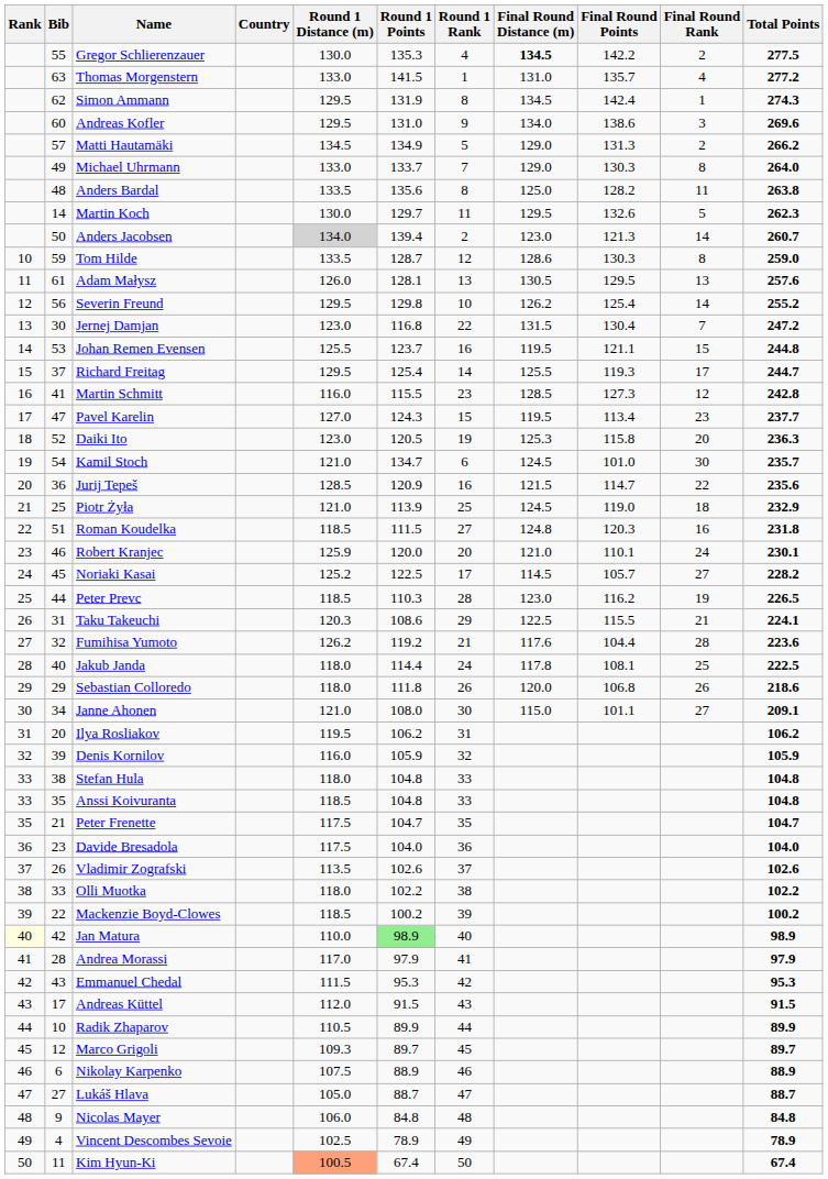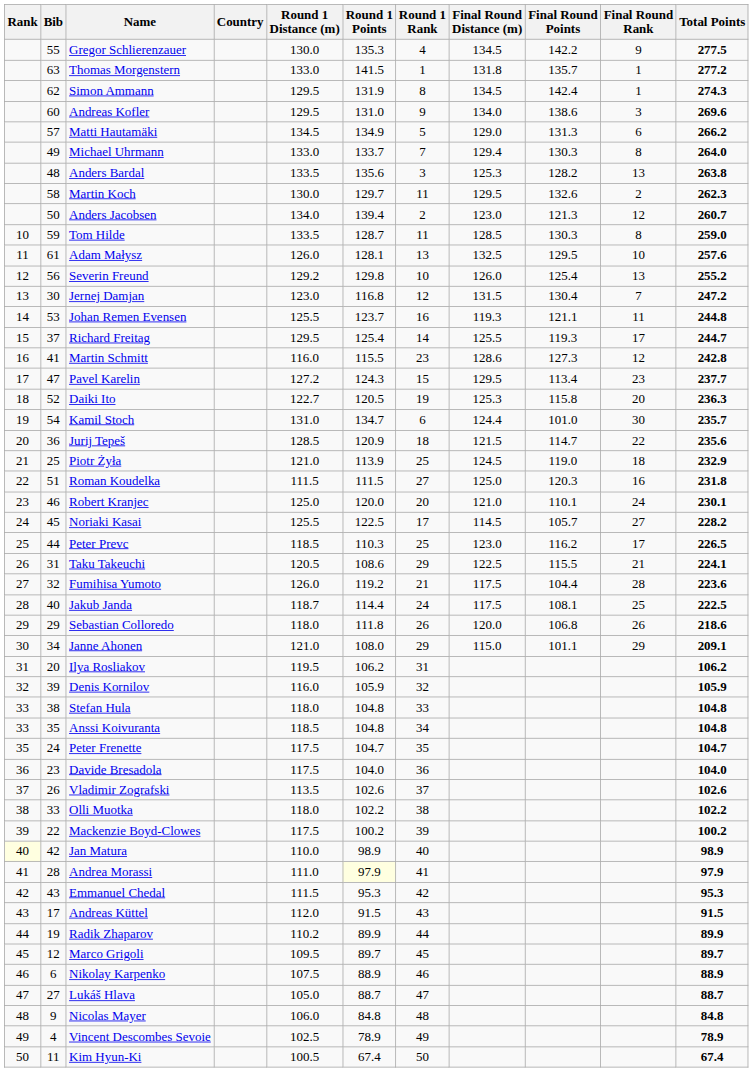 <table class="wikitable sortable" style="text-align:center">
 <tr>
 <th>Rank</th>
 <th>Bib</th>
 <th>Name</th>
 <th>Country</th>
 <th>Round 1<br>Distance (m)</th>
 <th>Round 1<br>Points</th>
 <th>Round 1<br>Rank</th>
 <th>Final Round <br>Distance (m)</th>
 <th>Final Round <br>Points</th>
 <th>Final Round<br> Rank</th>
 <th>Total Points</th>
 </tr>
 <tr>
 <td></td>
 <td>55</td>
 <td align=left><a href='#'>Gregor Schlierenzauer</a></td>
 <td align=left></td>
 <td>130.0</td>
 <td>135.3</td>
 <td>4</td>
-<td><strong>134.5</strong></td>
+<td>134.5</td>
 <td>142.2</td>
-<td>2</td>
+<td>9</td>
 <td><strong>277.5</strong></td>
 </tr>
 <tr>
 <td></td>
 <td>63</td>
 <td align=left><a href='#'>Thomas Morgenstern</a></td>
 <td align=left></td>
 <td>133.0</td>
 <td>141.5</td>
 <td>1</td>
-<td>131.0</td>
+<td>131.8</td>
 <td>135.7</td>
-<td>4</td>
+<td>1</td>
 <td><strong>277.2</strong></td>
 </tr>
 <tr>
 <td></td>
 <td>62</td>
 <td align=left><a href='#'>Simon Ammann</a></td>
 <td align=left></td>
 <td>129.5</td>
 <td>131.9</td>
 <td>8</td>
 <td>134.5</td>
 <td>142.4</td>
 <td>1</td>
 <td><strong>274.3</strong></td>
 </tr>
 <tr>
 <td></td>
 <td>60</td>
 <td align=left><a href='#'>Andreas Kofler</a></td>
 <td align=left></td>
 <td>129.5</td>
 <td>131.0</td>
 <td>9</td>
 <td>134.0</td>
 <td>138.6</td>
 <td>3</td>
 <td><strong>269.6</strong></td>
 </tr>
 <tr>
 <td></td>
 <td>57</td>
 <td align=left><a href='#'>Matti Hautamäki</a></td>
 <td align=left></td>
 <td>134.5</td>
 <td>134.9</td>
 <td>5</td>
 <td>129.0</td>
 <td>131.3</td>
-<td>2</td>
+<td>6</td>
 <td><strong>266.2</strong></td>
 </tr>
 <tr>
 <td></td>
 <td>49</td>
 <td align=left><a href='#'>Michael Uhrmann</a></td>
 <td align=left></td>
 <td>133.0</td>
 <td>133.7</td>
 <td>7</td>
-<td>129.0</td>
+<td>129.4</td>
 <td>130.3</td>
 <td>8</td>
 <td><strong>264.0</strong></td>
 </tr>
 <tr>
 <td></td>
 <td>48</td>
 <td align=left><a href='#'>Anders Bardal</a></td>
 <td align=left></td>
 <td>133.5</td>
 <td>135.6</td>
-<td>8</td>
-<td>125.0</td>
+<td>3</td>
+<td>125.3</td>
 <td>128.2</td>
-<td>11</td>
+<td>13</td>
 <td><strong>263.8</strong></td>
 </tr>
 <tr>
 <td></td>
-<td>14</td>
+<td>58</td>
 <td align=left><a href='#'>Martin Koch</a></td>
 <td align=left></td>
 <td>130.0</td>
 <td>129.7</td>
 <td>11</td>
 <td>129.5</td>
 <td>132.6</td>
-<td>5</td>
+<td>2</td>
 <td><strong>262.3</strong></td>
 </tr>
 <tr>
 <td></td>
 <td>50</td>
 <td align=left><a href='#'>Anders Jacobsen</a></td>
 <td align=left></td>
-<td style="background: lightgrey;">134.0</td>
+<td>134.0</td>
 <td>139.4</td>
 <td>2</td>
 <td>123.0</td>
 <td>121.3</td>
-<td>14</td>
+<td>12</td>
 <td><strong>260.7</strong></td>
 </tr>
 <tr>
 <td>10</td>
 <td>59</td>
 <td align=left><a href='#'>Tom Hilde</a></td>
 <td align=left></td>
 <td>133.5</td>
 <td>128.7</td>
-<td>12</td>
-<td>128.6</td>
+<td>11</td>
+<td>128.5</td>
 <td>130.3</td>
 <td>8</td>
 <td><strong>259.0</strong></td>
 </tr>
 <tr>
 <td>11</td>
 <td>61</td>
 <td align=left><a href='#'>Adam Małysz</a></td>
 <td align=left></td>
 <td>126.0</td>
 <td>128.1</td>
 <td>13</td>
-<td>130.5</td>
+<td>132.5</td>
 <td>129.5</td>
-<td>13</td>
+<td>10</td>
 <td><strong>257.6</strong></td>
 </tr>
 <tr>
 <td>12</td>
 <td>56</td>
 <td align=left><a href='#'>Severin Freund</a></td>
 <td align=left></td>
-<td>129.5</td>
+<td>129.2</td>
 <td>129.8</td>
 <td>10</td>
-<td>126.2</td>
+<td>126.0</td>
 <td>125.4</td>
-<td>14</td>
+<td>13</td>
 <td><strong>255.2</strong></td>
 </tr>
 <tr>
 <td>13</td>
 <td>30</td>
 <td align=left><a href='#'>Jernej Damjan</a></td>
 <td align=left></td>
 <td>123.0</td>
 <td>116.8</td>
-<td>22</td>
+<td>12</td>
 <td>131.5</td>
 <td>130.4</td>
 <td>7</td>
 <td><strong>247.2</strong></td>
 </tr>
 <tr>
 <td>14</td>
 <td>53</td>
 <td align=left><a href='#'>Johan Remen Evensen</a></td>
 <td align=left></td>
 <td>125.5</td>
 <td>123.7</td>
 <td>16</td>
-<td>119.5</td>
+<td>119.3</td>
 <td>121.1</td>
-<td>15</td>
+<td>11</td>
 <td><strong>244.8</strong></td>
 </tr>
 <tr>
 <td>15</td>
 <td>37</td>
 <td align=left><a href='#'>Richard Freitag</a></td>
 <td align=left></td>
 <td>129.5</td>
 <td>125.4</td>
 <td>14</td>
 <td>125.5</td>
 <td>119.3</td>
 <td>17</td>
 <td><strong>244.7</strong></td>
 </tr>
 <tr>
 <td>16</td>
 <td>41</td>
 <td align=left><a href='#'>Martin Schmitt</a></td>
 <td align=left></td>
 <td>116.0</td>
 <td>115.5</td>
 <td>23</td>
-<td>128.5</td>
+<td>128.6</td>
 <td>127.3</td>
 <td>12</td>
 <td><strong>242.8</strong></td>
 </tr>
 <tr>
 <td>17</td>
 <td>47</td>
 <td align=left><a href='#'>Pavel Karelin</a></td>
 <td align=left></td>
-<td>127.0</td>
+<td>127.2</td>
 <td>124.3</td>
 <td>15</td>
-<td>119.5</td>
+<td>129.5</td>
 <td>113.4</td>
 <td>23</td>
 <td><strong>237.7</strong></td>
 </tr>
 <tr>
 <td>18</td>
 <td>52</td>
 <td align=left><a href='#'>Daiki Ito</a></td>
 <td align=left></td>
-<td>123.0</td>
+<td>122.7</td>
 <td>120.5</td>
 <td>19</td>
 <td>125.3</td>
 <td>115.8</td>
 <td>20</td>
 <td><strong>236.3</strong></td>
 </tr>
 <tr>
 <td>19</td>
 <td>54</td>
 <td align=left><a href='#'>Kamil Stoch</a></td>
 <td align=left></td>
-<td>121.0</td>
+<td>131.0</td>
 <td>134.7</td>
 <td>6</td>
-<td>124.5</td>
+<td>124.4</td>
 <td>101.0</td>
 <td>30</td>
 <td><strong>235.7</strong></td>
 </tr>
 <tr>
 <td>20</td>
 <td>36</td>
 <td align=left><a href='#'>Jurij Tepeš</a></td>
 <td align=left></td>
 <td>128.5</td>
 <td>120.9</td>
-<td>16</td>
+<td>18</td>
 <td>121.5</td>
 <td>114.7</td>
 <td>22</td>
 <td><strong>235.6</strong></td>
 </tr>
 <tr>
 <td>21</td>
 <td>25</td>
 <td align=left><a href='#'>Piotr Żyła</a></td>
 <td align=left></td>
 <td>121.0</td>
 <td>113.9</td>
 <td>25</td>
 <td>124.5</td>
 <td>119.0</td>
 <td>18</td>
 <td><strong>232.9</strong></td>
 </tr>
 <tr>
 <td>22</td>
 <td>51</td>
 <td align=left><a href='#'>Roman Koudelka</a></td>
 <td align=left></td>
-<td>118.5</td>
+<td>111.5</td>
 <td>111.5</td>
 <td>27</td>
-<td>124.8</td>
+<td>125.0</td>
 <td>120.3</td>
 <td>16</td>
 <td><strong>231.8</strong></td>
 </tr>
 <tr>
 <td>23</td>
 <td>46</td>
 <td align=left><a href='#'>Robert Kranjec</a></td>
 <td align=left></td>
-<td>125.9</td>
+<td>125.0</td>
 <td>120.0</td>
 <td>20</td>
 <td>121.0</td>
 <td>110.1</td>
 <td>24</td>
 <td><strong>230.1</strong></td>
 </tr>
 <tr>
 <td>24</td>
 <td>45</td>
 <td align=left><a href='#'>Noriaki Kasai</a></td>
 <td align=left></td>
-<td>125.2</td>
+<td>125.5</td>
 <td>122.5</td>
 <td>17</td>
 <td>114.5</td>
 <td>105.7</td>
 <td>27</td>
 <td><strong>228.2</strong></td>
 </tr>
 <tr>
 <td>25</td>
 <td>44</td>
 <td align=left><a href='#'>Peter Prevc</a></td>
 <td align=left></td>
 <td>118.5</td>
 <td>110.3</td>
-<td>28</td>
+<td>25</td>
 <td>123.0</td>
 <td>116.2</td>
-<td>19</td>
+<td>17</td>
 <td><strong>226.5</strong></td>
 </tr>
 <tr>
 <td>26</td>
 <td>31</td>
 <td align=left><a href='#'>Taku Takeuchi</a></td>
 <td align=left></td>
-<td>120.3</td>
+<td>120.5</td>
 <td>108.6</td>
 <td>29</td>
 <td>122.5</td>
 <td>115.5</td>
 <td>21</td>
 <td><strong>224.1</strong></td>
 </tr>
 <tr>
 <td>27</td>
 <td>32</td>
 <td align=left><a href='#'>Fumihisa Yumoto</a></td>
 <td align=left></td>
-<td>126.2</td>
+<td>126.0</td>
 <td>119.2</td>
 <td>21</td>
-<td>117.6</td>
+<td>117.5</td>
 <td>104.4</td>
 <td>28</td>
 <td><strong>223.6</strong></td>
 </tr>
 <tr>
 <td>28</td>
 <td>40</td>
 <td align=left><a href='#'>Jakub Janda</a></td>
 <td align=left></td>
-<td>118.0</td>
+<td>118.7</td>
 <td>114.4</td>
 <td>24</td>
-<td>117.8</td>
+<td>117.5</td>
 <td>108.1</td>
 <td>25</td>
 <td><strong>222.5</strong></td>
 </tr>
 <tr>
 <td>29</td>
 <td>29</td>
 <td align=left><a href='#'>Sebastian Colloredo</a></td>
 <td align=left></td>
 <td>118.0</td>
 <td>111.8</td>
 <td>26</td>
 <td>120.0</td>
 <td>106.8</td>
 <td>26</td>
 <td><strong>218.6</strong></td>
 </tr>
 <tr>
 <td>30</td>
 <td>34</td>
 <td align=left><a href='#'>Janne Ahonen</a></td>
 <td align=left></td>
 <td>121.0</td>
 <td>108.0</td>
-<td>30</td>
+<td>29</td>
 <td>115.0</td>
 <td>101.1</td>
-<td>27</td>
+<td>29</td>
 <td><strong>209.1</strong></td>
 </tr>
 <tr>
 <td>31</td>
 <td>20</td>
 <td align=left><a href='#'>Ilya Rosliakov</a></td>
 <td align=left></td>
 <td>119.5</td>
 <td>106.2</td>
 <td>31</td>
 <td></td>
 <td></td>
 <td></td>
 <td><strong>106.2</strong></td>
 </tr>
 <tr>
 <td>32</td>
 <td>39</td>
 <td align=left><a href='#'>Denis Kornilov</a></td>
 <td align=left></td>
 <td>116.0</td>
 <td>105.9</td>
 <td>32</td>
 <td></td>
 <td></td>
 <td></td>
 <td><strong>105.9</strong></td>
 </tr>
 <tr>
 <td>33</td>
 <td>38</td>
 <td align=left><a href='#'>Stefan Hula</a></td>
 <td align=left></td>
 <td>118.0</td>
 <td>104.8</td>
 <td>33</td>
 <td></td>
 <td></td>
 <td></td>
 <td><strong>104.8</strong></td>
 </tr>
 <tr>
 <td>33</td>
 <td>35</td>
 <td align=left><a href='#'>Anssi Koivuranta</a></td>
 <td align=left></td>
 <td>118.5</td>
 <td>104.8</td>
-<td>33</td>
+<td>34</td>
 <td></td>
 <td></td>
 <td></td>
 <td><strong>104.8</strong></td>
 </tr>
 <tr>
 <td>35</td>
-<td>21</td>
+<td>24</td>
 <td align=left><a href='#'>Peter Frenette</a></td>
 <td align=left></td>
 <td>117.5</td>
 <td>104.7</td>
 <td>35</td>
 <td></td>
 <td></td>
 <td></td>
 <td><strong>104.7</strong></td>
 </tr>
 <tr>
 <td>36</td>
 <td>23</td>
 <td align=left><a href='#'>Davide Bresadola</a></td>
 <td align=left></td>
 <td>117.5</td>
 <td>104.0</td>
 <td>36</td>
 <td></td>
 <td></td>
 <td></td>
 <td><strong>104.0</strong></td>
 </tr>
 <tr>
 <td>37</td>
 <td>26</td>
 <td align=left><a href='#'>Vladimir Zografski</a></td>
 <td align=left></td>
 <td>113.5</td>
 <td>102.6</td>
 <td>37</td>
 <td></td>
 <td></td>
 <td></td>
 <td><strong>102.6</strong></td>
 </tr>
 <tr>
 <td>38</td>
 <td>33</td>
 <td align=left><a href='#'>Olli Muotka</a></td>
 <td align=left></td>
 <td>118.0</td>
 <td>102.2</td>
 <td>38</td>
 <td></td>
 <td></td>
 <td></td>
 <td><strong>102.2</strong></td>
 </tr>
 <tr>
 <td>39</td>
 <td>22</td>
 <td align=left><a href='#'>Mackenzie Boyd-Clowes</a></td>
 <td align=left></td>
-<td>118.5</td>
+<td>117.5</td>
 <td>100.2</td>
 <td>39</td>
 <td></td>
 <td></td>
 <td></td>
 <td><strong>100.2</strong></td>
 </tr>
 <tr>
 <td style="background: lightyellow;">40</td>
 <td>42</td>
 <td align=left><a href='#'>Jan Matura</a></td>
 <td align=left></td>
 <td>110.0</td>
-<td style="background: lightgreen;">98.9</td>
+<td>98.9</td>
 <td>40</td>
 <td></td>
 <td></td>
 <td></td>
 <td><strong>98.9</strong></td>
 </tr>
 <tr>
 <td>41</td>
 <td>28</td>
 <td align=left><a href='#'>Andrea Morassi</a></td>
 <td align=left></td>
-<td>117.0</td>
-<td>97.9</td>
+<td>111.0</td>
+<td style="background: lightyellow;">97.9</td>
 <td>41</td>
 <td></td>
 <td></td>
 <td></td>
 <td><strong>97.9</strong></td>
 </tr>
 <tr>
 <td>42</td>
 <td>43</td>
 <td align=left><a href='#'>Emmanuel Chedal</a></td>
 <td align=left></td>
 <td>111.5</td>
 <td>95.3</td>
 <td>42</td>
 <td></td>
 <td></td>
 <td></td>
 <td><strong>95.3</strong></td>
 </tr>
 <tr>
 <td>43</td>
 <td>17</td>
 <td align=left><a href='#'>Andreas Küttel</a></td>
 <td align=left></td>
 <td>112.0</td>
 <td>91.5</td>
 <td>43</td>
 <td></td>
 <td></td>
 <td></td>
 <td><strong>91.5</strong></td>
 </tr>
 <tr>
 <td>44</td>
-<td>10</td>
+<td>19</td>
 <td align=left><a href='#'>Radik Zhaparov</a></td>
 <td align=left></td>
-<td>110.5</td>
+<td>110.2</td>
 <td>89.9</td>
 <td>44</td>
 <td></td>
 <td></td>
 <td></td>
 <td><strong>89.9</strong></td>
 </tr>
 <tr>
 <td>45</td>
 <td>12</td>
 <td align=left><a href='#'>Marco Grigoli</a></td>
 <td align=left></td>
-<td>109.3</td>
+<td>109.5</td>
 <td>89.7</td>
 <td>45</td>
 <td></td>
 <td></td>
 <td></td>
 <td><strong>89.7</strong></td>
 </tr>
 <tr>
 <td>46</td>
 <td>6</td>
 <td align=left><a href='#'>Nikolay Karpenko</a></td>
 <td align=left></td>
 <td>107.5</td>
 <td>88.9</td>
 <td>46</td>
 <td></td>
 <td></td>
 <td></td>
 <td><strong>88.9</strong></td>
 </tr>
 <tr>
 <td>47</td>
 <td>27</td>
 <td align=left><a href='#'>Lukáš Hlava</a></td>
 <td align=left></td>
 <td>105.0</td>
 <td>88.7</td>
 <td>47</td>
 <td></td>
 <td></td>
 <td></td>
 <td><strong>88.7</strong></td>
 </tr>
 <tr>
 <td>48</td>
 <td>9</td>
 <td align=left><a href='#'>Nicolas Mayer</a></td>
 <td align=left></td>
 <td>106.0</td>
 <td>84.8</td>
 <td>48</td>
 <td></td>
 <td></td>
 <td></td>
 <td><strong>84.8</strong></td>
 </tr>
 <tr>
 <td>49</td>
 <td>4</td>
 <td align=left><a href='#'>Vincent Descombes Sevoie</a></td>
 <td align=left></td>
 <td>102.5</td>
 <td>78.9</td>
 <td>49</td>
 <td></td>
 <td></td>
 <td></td>
 <td><strong>78.9</strong></td>
 </tr>
 <tr>
 <td>50</td>
 <td>11</td>
 <td align=left><a href='#'>Kim Hyun-Ki</a></td>
 <td align=left></td>
-<td style="background: lightsalmon;">100.5</td>
+<td>100.5</td>
 <td>67.4</td>
 <td>50</td>
 <td></td>
 <td></td>
 <td></td>
 <td><strong>67.4</strong></td>
 </tr>
 </table>
